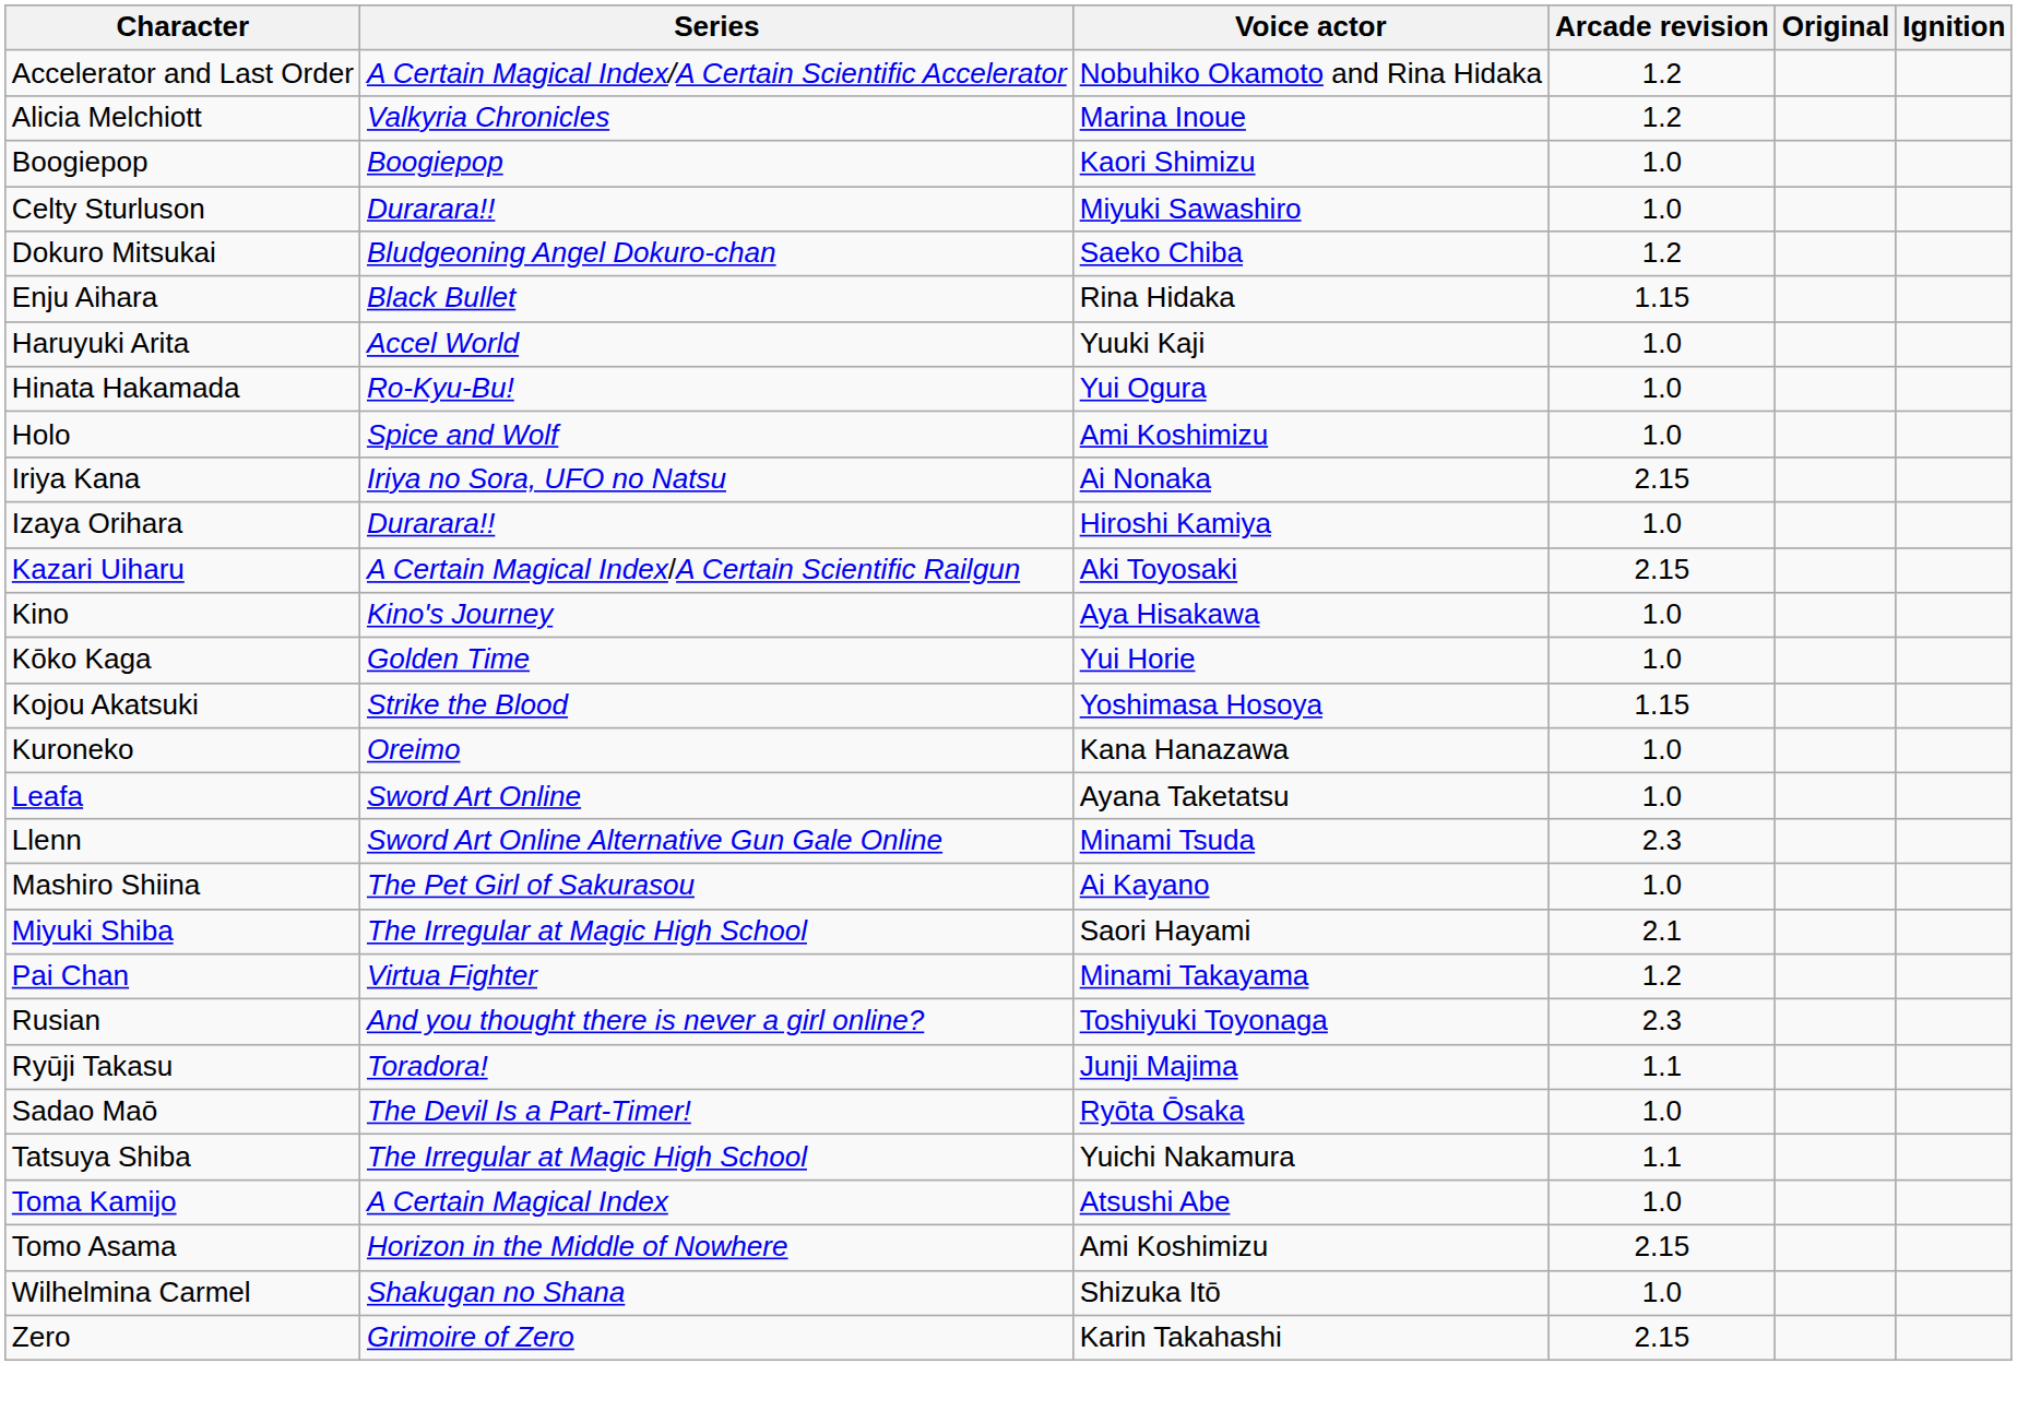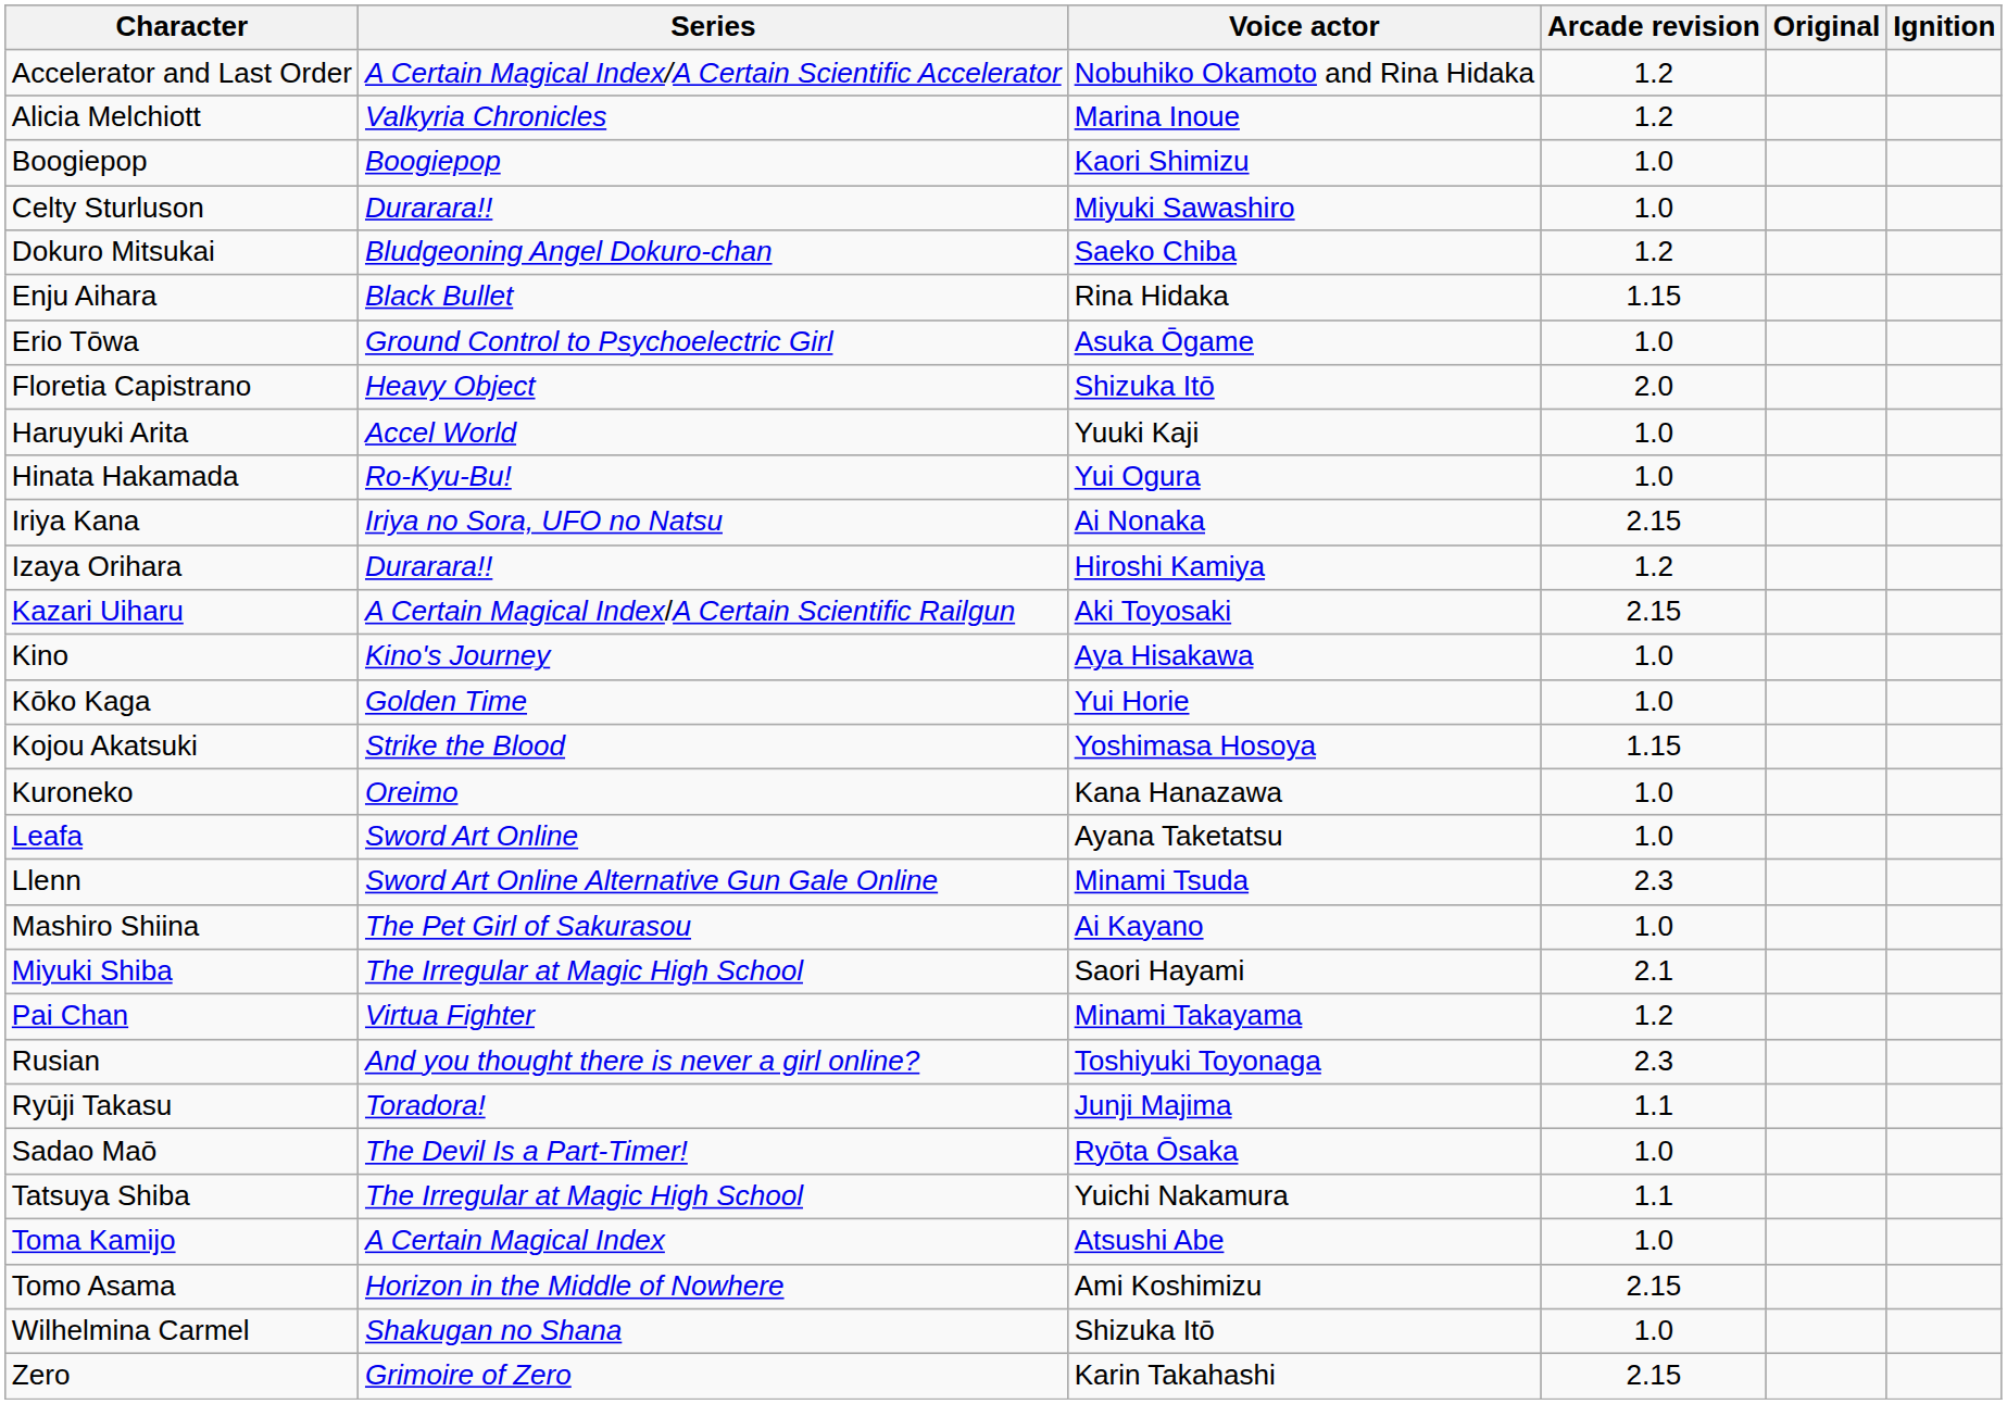 <table class="wikitable sortable">
 <tr>
 <th>Character</th>
 <th>Series</th>
 <th>Voice actor</th>
 <th style="text-align:center;">Arcade revision</th>
 <th class="unsortable">Original</th>
 <th class="unsortable">Ignition</th>
 </tr>
 <tr>
 <td>Accelerator and Last Order</td>
 <td><em><a href='#'>A Certain Magical Index</a>/<a href='#'>A Certain Scientific Accelerator</a></em></td>
 <td><a href='#'>Nobuhiko Okamoto</a> and Rina Hidaka</td>
 <td style="text-align:center;">1.2</td>
 <td></td>
 <td></td>
 </tr>
 <tr>
 <td>Alicia Melchiott</td>
 <td><em><a href='#'>Valkyria Chronicles</a></em></td>
 <td><a href='#'>Marina Inoue</a></td>
 <td style="text-align:center;">1.2</td>
 <td></td>
 <td></td>
 </tr>
 <tr>
 <td>Boogiepop</td>
 <td><em><a href='#'>Boogiepop</a></em></td>
 <td><a href='#'>Kaori Shimizu</a></td>
 <td style="text-align:center;">1.0</td>
 <td></td>
 <td></td>
 </tr>
 <tr>
 <td>Celty Sturluson</td>
 <td><em><a href='#'>Durarara!!</a></em></td>
 <td><a href='#'>Miyuki Sawashiro</a></td>
 <td style="text-align:center;">1.0</td>
 <td></td>
 <td></td>
 </tr>
 <tr>
 <td>Dokuro Mitsukai</td>
 <td><em><a href='#'>Bludgeoning Angel Dokuro-chan</a></em></td>
 <td><a href='#'>Saeko Chiba</a></td>
 <td style="text-align:center;">1.2</td>
 <td></td>
 <td></td>
 </tr>
 <tr>
 <td>Enju Aihara</td>
 <td><em><a href='#'>Black Bullet</a></em></td>
 <td>Rina Hidaka</td>
 <td style="text-align:center;">1.15</td>
 <td></td>
 <td></td>
 </tr>
 <tr>
+<td>Erio Tōwa</td>
+<td><em><a href='#'>Ground Control to Psychoelectric Girl</a></em></td>
+<td><a href='#'>Asuka Ōgame</a></td>
+<td style="text-align:center;">1.0</td>
+<td></td>
+<td></td>
+</tr>
+<tr>
+<td>Floretia Capistrano</td>
+<td><em><a href='#'>Heavy Object</a></em></td>
+<td><a href='#'>Shizuka Itō</a></td>
+<td style="text-align:center;">2.0</td>
+<td></td>
+<td></td>
+</tr>
+<tr>
 <td>Haruyuki Arita</td>
 <td><em><a href='#'>Accel World</a></em></td>
 <td>Yuuki Kaji</td>
 <td style="text-align:center;">1.0</td>
 <td></td>
 <td></td>
 </tr>
 <tr>
 <td>Hinata Hakamada</td>
 <td><em><a href='#'>Ro-Kyu-Bu!</a></em></td>
 <td><a href='#'>Yui Ogura</a></td>
 <td style="text-align:center;">1.0</td>
 <td></td>
 <td></td>
 </tr>
 <tr>
-<td>Holo</td>
-<td><em><a href='#'>Spice and Wolf</a></em></td>
-<td><a href='#'>Ami Koshimizu</a></td>
-<td style="text-align:center;">1.0</td>
-<td></td>
-<td></td>
-</tr>
-<tr>
 <td>Iriya Kana</td>
 <td><em><a href='#'>Iriya no Sora, UFO no Natsu</a></em></td>
 <td><a href='#'>Ai Nonaka</a></td>
 <td style="text-align:center;">2.15</td>
 <td></td>
 <td></td>
 </tr>
 <tr>
 <td>Izaya Orihara</td>
 <td><em><a href='#'>Durarara!!</a></em></td>
 <td><a href='#'>Hiroshi Kamiya</a></td>
-<td style="text-align:center;">1.0</td>
+<td style="text-align:center;">1.2</td>
 <td></td>
 <td></td>
 </tr>
 <tr>
 <td><a href='#'>Kazari Uiharu</a></td>
 <td><em><a href='#'>A Certain Magical Index</a></em>/<em><a href='#'>A Certain Scientific Railgun</a></em></td>
 <td><a href='#'>Aki Toyosaki</a></td>
 <td style="text-align:center;">2.15</td>
 <td></td>
 <td></td>
 </tr>
 <tr>
 <td>Kino</td>
 <td><em><a href='#'>Kino's Journey</a></em></td>
 <td><a href='#'>Aya Hisakawa</a></td>
 <td style="text-align:center;">1.0</td>
 <td></td>
 <td></td>
 </tr>
 <tr>
 <td>Kōko Kaga</td>
 <td><em><a href='#'>Golden Time</a></em></td>
 <td><a href='#'>Yui Horie</a></td>
 <td style="text-align:center;">1.0</td>
 <td></td>
 <td></td>
 </tr>
 <tr>
 <td>Kojou Akatsuki</td>
 <td><em><a href='#'>Strike the Blood</a></em></td>
 <td><a href='#'>Yoshimasa Hosoya</a></td>
 <td style="text-align:center;">1.15</td>
 <td></td>
 <td></td>
 </tr>
 <tr>
 <td>Kuroneko</td>
 <td><em><a href='#'>Oreimo</a></em></td>
 <td>Kana Hanazawa</td>
 <td style="text-align:center;">1.0</td>
 <td></td>
 <td></td>
 </tr>
 <tr>
 <td><a href='#'>Leafa</a></td>
 <td><em><a href='#'>Sword Art Online</a></em></td>
 <td>Ayana Taketatsu</td>
 <td style="text-align:center;">1.0</td>
 <td></td>
 <td></td>
 </tr>
 <tr>
 <td>Llenn</td>
 <td><em><a href='#'>Sword Art Online Alternative Gun Gale Online</a></em></td>
 <td><a href='#'>Minami Tsuda</a></td>
 <td style="text-align:center;">2.3</td>
 <td></td>
 <td></td>
 </tr>
 <tr>
 <td>Mashiro Shiina</td>
 <td><em><a href='#'>The Pet Girl of Sakurasou</a></em></td>
 <td><a href='#'>Ai Kayano</a></td>
 <td style="text-align:center;">1.0</td>
 <td></td>
 <td></td>
 </tr>
 <tr>
 <td><a href='#'>Miyuki Shiba</a></td>
 <td><em><a href='#'>The Irregular at Magic High School</a></em></td>
 <td>Saori Hayami</td>
 <td style="text-align:center;">2.1</td>
 <td></td>
 <td></td>
 </tr>
 <tr>
 <td><a href='#'>Pai Chan</a></td>
 <td><em><a href='#'>Virtua Fighter</a></em></td>
 <td><a href='#'>Minami Takayama</a></td>
 <td style="text-align:center;">1.2</td>
 <td></td>
 <td></td>
 </tr>
 <tr>
 <td>Rusian</td>
 <td><em><a href='#'>And you thought there is never a girl online?</a></em></td>
 <td><a href='#'>Toshiyuki Toyonaga</a></td>
 <td style="text-align:center;">2.3</td>
 <td></td>
 <td></td>
 </tr>
 <tr>
 <td>Ryūji Takasu</td>
 <td><em><a href='#'>Toradora!</a></em></td>
 <td><a href='#'>Junji Majima</a></td>
 <td style="text-align:center;">1.1</td>
 <td></td>
 <td></td>
 </tr>
 <tr>
 <td>Sadao Maō</td>
 <td><em><a href='#'>The Devil Is a Part-Timer!</a></em></td>
 <td><a href='#'>Ryōta Ōsaka</a></td>
 <td style="text-align:center;">1.0</td>
 <td></td>
 <td></td>
 </tr>
 <tr>
 <td>Tatsuya Shiba</td>
 <td><em><a href='#'>The Irregular at Magic High School</a></em></td>
 <td>Yuichi Nakamura</td>
 <td style="text-align:center;">1.1</td>
 <td></td>
 <td></td>
 </tr>
 <tr>
 <td><a href='#'>Toma Kamijo</a></td>
 <td><em><a href='#'>A Certain Magical Index</a></em></td>
 <td><a href='#'>Atsushi Abe</a></td>
 <td style="text-align:center;">1.0</td>
 <td></td>
 <td></td>
 </tr>
 <tr>
 <td>Tomo Asama</td>
 <td><em><a href='#'>Horizon in the Middle of Nowhere</a></em></td>
 <td>Ami Koshimizu</td>
 <td style="text-align:center;">2.15</td>
 <td></td>
 <td></td>
 </tr>
 <tr>
 <td>Wilhelmina Carmel</td>
 <td><em><a href='#'>Shakugan no Shana</a></em></td>
 <td>Shizuka Itō</td>
 <td style="text-align:center;">1.0</td>
 <td></td>
 <td></td>
 </tr>
 <tr>
 <td>Zero</td>
 <td><em><a href='#'>Grimoire of Zero</a></em></td>
 <td>Karin Takahashi</td>
 <td style="text-align:center;">2.15</td>
 <td></td>
 <td></td>
 </tr>
 </table>
